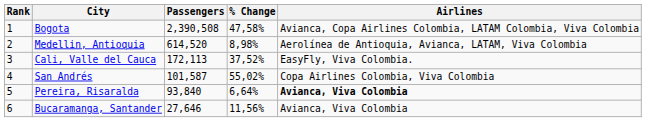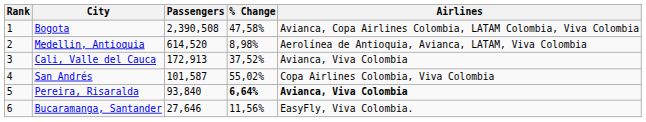 <table class="wikitable" style="font-size: 85%" width= align=>
 <tr>
 <th>Rank</th>
 <th>City</th>
 <th>Passengers</th>
 <th>% Change</th>
 <th>Airlines</th>
 </tr>
 <tr>
 <td>1</td>
 <td> <a href='#'>Bogota</a></td>
 <td>2,390,508</td>
 <td> 47,58%</td>
 <td>Avianca, Copa Airlines Colombia, LATAM Colombia, Viva Colombia</td>
 </tr>
 <tr>
 <td>2</td>
 <td> <a href='#'>Medellin, Antioquia</a></td>
 <td>614,520</td>
 <td> 8,98%</td>
 <td>Aerolínea de Antioquia, Avianca, LATAM, Viva Colombia</td>
 </tr>
 <tr>
 <td>3</td>
 <td> <a href='#'>Cali, Valle del Cauca</a></td>
-<td>172,113</td>
+<td>172,913</td>
 <td> 37,52%</td>
-<td>EasyFly, Viva Colombia.</td>
+<td>Avianca, Viva Colombia</td>
 </tr>
 <tr>
 <td>4</td>
 <td> <a href='#'>San Andrés</a></td>
 <td>101,587</td>
 <td> 55,02%</td>
 <td>Copa Airlines Colombia, Viva Colombia</td>
 </tr>
 <tr>
 <td>5</td>
 <td> <a href='#'>Pereira, Risaralda</a></td>
 <td>93,840</td>
-<td> 6,64%</td>
+<td><strong> 6,64%</strong></td>
 <td><strong>Avianca, Viva Colombia</strong></td>
 </tr>
 <tr>
 <td>6</td>
 <td> <a href='#'>Bucaramanga, Santander</a></td>
 <td>27,646</td>
 <td> 11,56%</td>
-<td>Avianca, Viva Colombia</td>
+<td>EasyFly, Viva Colombia.</td>
 </tr>
 </table>
